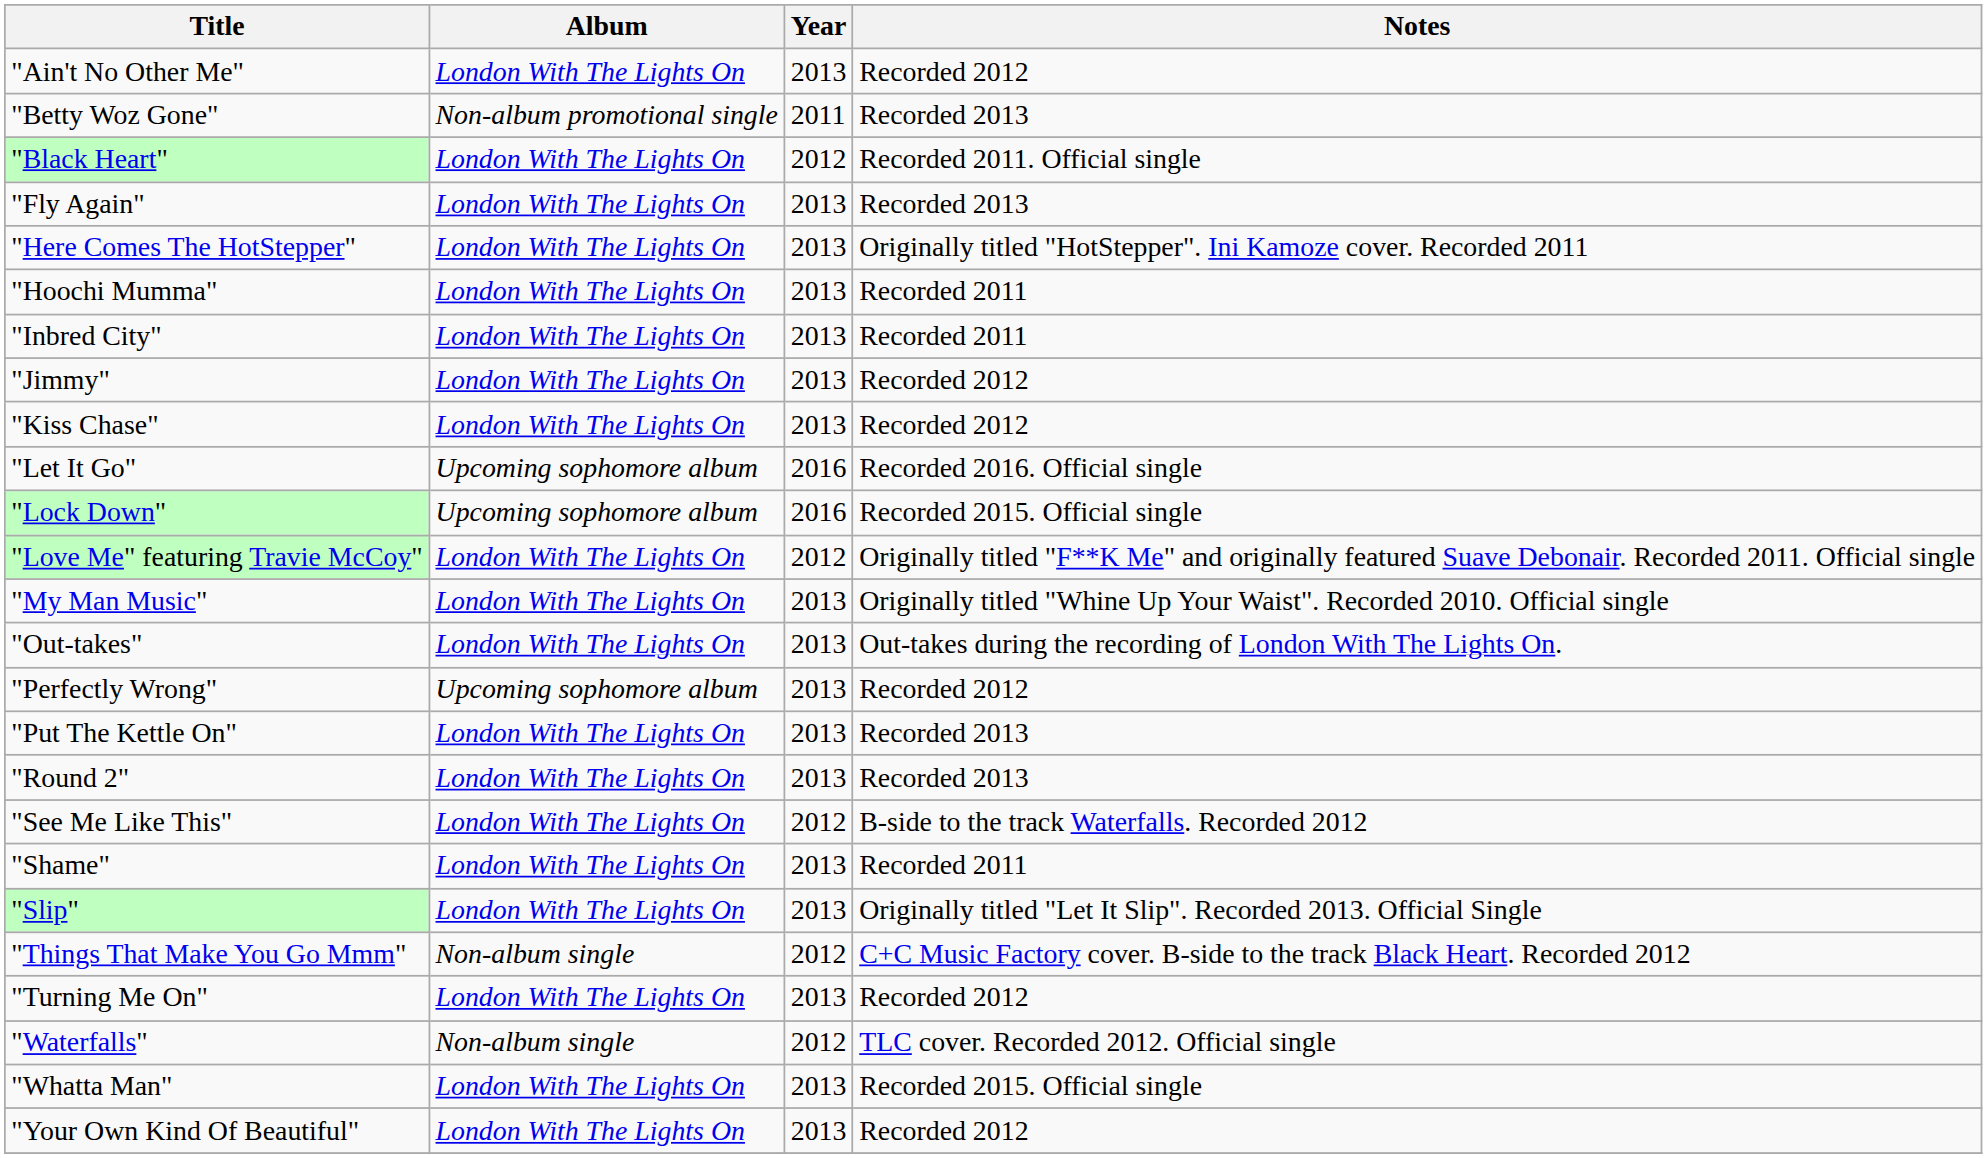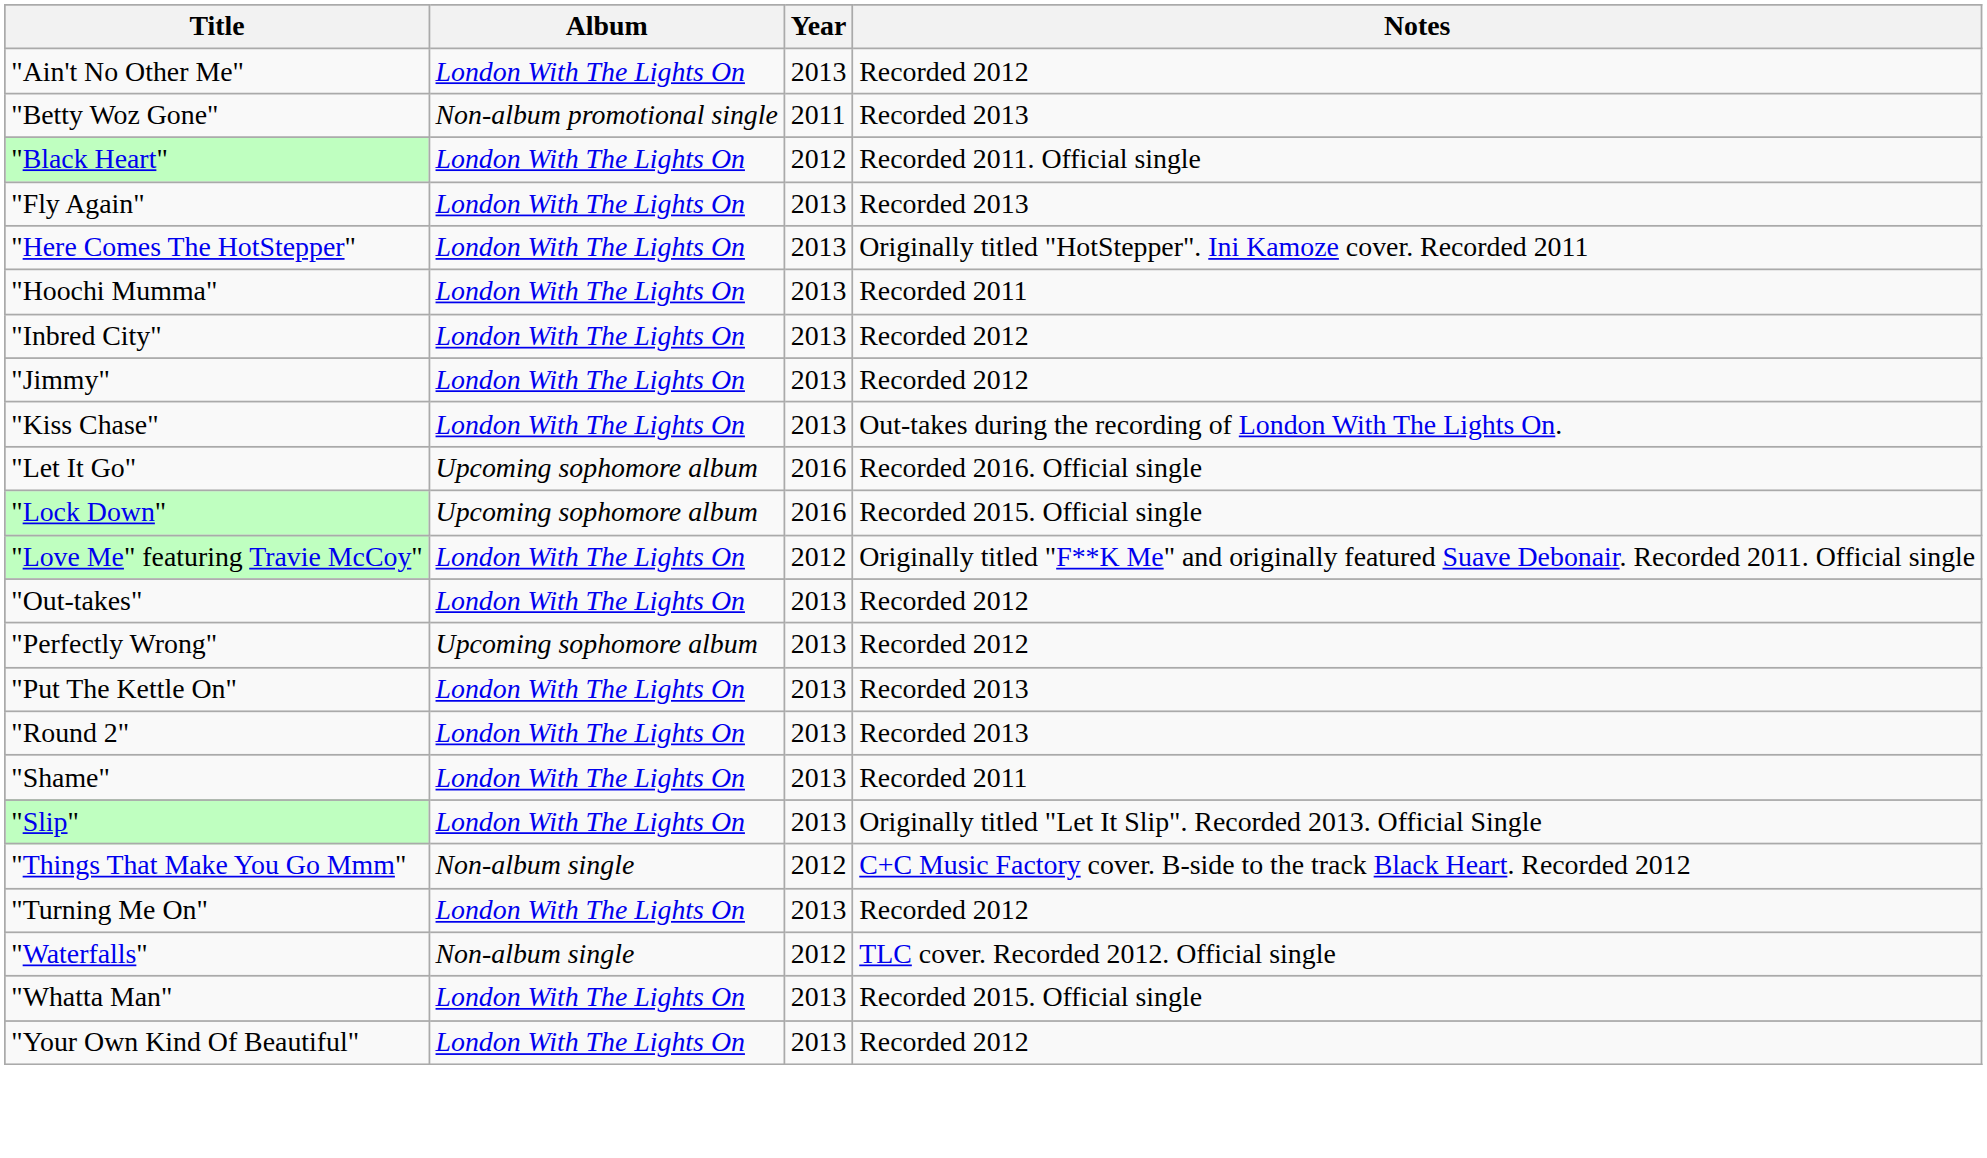 <table class="wikitable sortable">
 <tr>
 <th>Title</th>
 <th>Album</th>
 <th>Year</th>
 <th>Notes</th>
 </tr>
 <tr>
 <td><span></span>"Ain't No Other Me"</td>
 <td><em><a href='#'>London With The Lights On</a></em></td>
 <td>2013</td>
 <td>Recorded 2012</td>
 </tr>
 <tr>
 <td>"Betty Woz Gone" </td>
 <td><em>Non-album promotional single</em></td>
 <td>2011</td>
 <td>Recorded 2013</td>
 </tr>
 <tr>
 <td style="background-color:#BFFFC0">"<a href='#'>Black Heart</a>" </td>
 <td><em><a href='#'>London With The Lights On</a></em></td>
 <td>2012</td>
 <td>Recorded 2011. Official single</td>
 </tr>
 <tr>
 <td><span></span>"Fly Again"</td>
 <td><em><a href='#'>London With The Lights On</a></em></td>
 <td>2013</td>
 <td>Recorded 2013</td>
 </tr>
 <tr>
 <td><span></span>"<a href='#'>Here Comes The HotStepper</a>"</td>
 <td><em><a href='#'>London With The Lights On</a></em></td>
 <td>2013</td>
 <td>Originally titled "HotStepper". <a href='#'>Ini Kamoze</a> cover. Recorded 2011</td>
 </tr>
 <tr>
 <td>"Hoochi Mumma"</td>
 <td><em><a href='#'>London With The Lights On</a></em></td>
 <td>2013</td>
 <td>Recorded 2011</td>
 </tr>
 <tr>
 <td><span></span>"Inbred City"</td>
 <td><em><a href='#'>London With The Lights On</a></em></td>
 <td>2013</td>
-<td>Recorded 2011</td>
+<td>Recorded 2012</td>
 </tr>
 <tr>
 <td><span></span>"Jimmy"</td>
 <td><em><a href='#'>London With The Lights On</a></em></td>
 <td>2013</td>
 <td>Recorded 2012</td>
 </tr>
 <tr>
 <td><span></span>"Kiss Chase"</td>
 <td><em><a href='#'>London With The Lights On</a></em></td>
 <td>2013</td>
-<td>Recorded 2012</td>
+<td>Out-takes during the recording of <a href='#'>London With The Lights On</a>.</td>
 </tr>
 <tr>
 <td>"Let It Go" </td>
 <td><em>Upcoming sophomore album</em></td>
 <td>2016</td>
 <td>Recorded 2016. Official single</td>
 </tr>
 <tr>
 <td style="background-color:#BFFFC0">"<a href='#'>Lock Down</a>" </td>
 <td><em>Upcoming sophomore album</em></td>
 <td>2016</td>
 <td>Recorded 2015. Official single</td>
 </tr>
 <tr>
 <td style="background-color:#BFFFC0">"<a href='#'>Love Me</a>" featuring <a href='#'>Travie McCoy</a>" </td>
 <td><em><a href='#'>London With The Lights On</a></em></td>
 <td>2012</td>
 <td>Originally titled "<a href='#'>F**K Me</a>" and originally featured <a href='#'>Suave Debonair</a>. Recorded 2011. Official single</td>
 </tr>
 <tr>
-<td>"<a href='#'>My Man Music</a>" </td>
-<td><em><a href='#'>London With The Lights On</a></em></td>
-<td>2013</td>
-<td>Originally titled "Whine Up Your Waist". Recorded 2010. Official single</td>
-</tr>
-<tr>
 <td><span></span>"Out-takes"</td>
 <td><em><a href='#'>London With The Lights On</a></em></td>
 <td>2013</td>
-<td>Out-takes during the recording of <a href='#'>London With The Lights On</a>.</td>
+<td>Recorded 2012</td>
 </tr>
 <tr>
 <td><span></span>"Perfectly Wrong"</td>
 <td><em>Upcoming sophomore album</em></td>
 <td>2013</td>
 <td>Recorded 2012</td>
 </tr>
 <tr>
 <td>"Put The Kettle On"</td>
 <td><em><a href='#'>London With The Lights On</a></em></td>
 <td>2013</td>
 <td>Recorded 2013</td>
 </tr>
 <tr>
 <td><span></span>"Round 2"</td>
 <td><em><a href='#'>London With The Lights On</a></em></td>
 <td>2013</td>
 <td>Recorded 2013</td>
-</tr>
-<tr>
-<td><span></span>"See Me Like This"</td>
-<td><em><a href='#'>London With The Lights On</a></em></td>
-<td>2012</td>
-<td>B-side to the track <a href='#'>Waterfalls</a>. Recorded 2012</td>
 </tr>
 <tr>
 <td>"Shame"</td>
 <td><em><a href='#'>London With The Lights On</a></em></td>
 <td>2013</td>
 <td>Recorded 2011</td>
 </tr>
 <tr>
 <td style="background-color:#BFFFC0">"<a href='#'>Slip</a>" </td>
 <td><em><a href='#'>London With The Lights On</a></em></td>
 <td>2013</td>
 <td>Originally titled "Let It Slip". Recorded 2013. Official Single</td>
 </tr>
 <tr>
 <td><span></span> "<a href='#'>Things That Make You Go Mmm</a>"</td>
 <td><em>Non-album single</em></td>
 <td>2012</td>
 <td><a href='#'>C+C Music Factory</a> cover. B-side to the track <a href='#'>Black Heart</a>. Recorded 2012</td>
 </tr>
 <tr>
 <td>"Turning Me On"</td>
 <td><em><a href='#'>London With The Lights On</a></em></td>
 <td>2013</td>
 <td>Recorded 2012</td>
 </tr>
 <tr>
 <td>"<a href='#'>Waterfalls</a>" </td>
 <td><em>Non-album single</em></td>
 <td>2012</td>
 <td><a href='#'>TLC</a> cover. Recorded 2012. Official single</td>
 </tr>
 <tr>
 <td>"Whatta Man"</td>
 <td><em><a href='#'>London With The Lights On</a></em></td>
 <td>2013</td>
 <td>Recorded 2015. Official single</td>
 </tr>
 <tr>
 <td><span></span>"Your Own Kind Of Beautiful"</td>
 <td><em><a href='#'>London With The Lights On</a></em></td>
 <td>2013</td>
 <td>Recorded 2012</td>
 </tr>
 <tr>
 </tr>
 </table>
